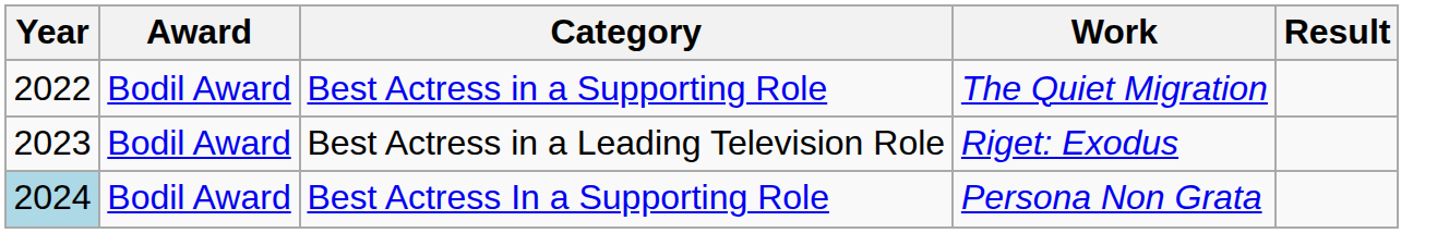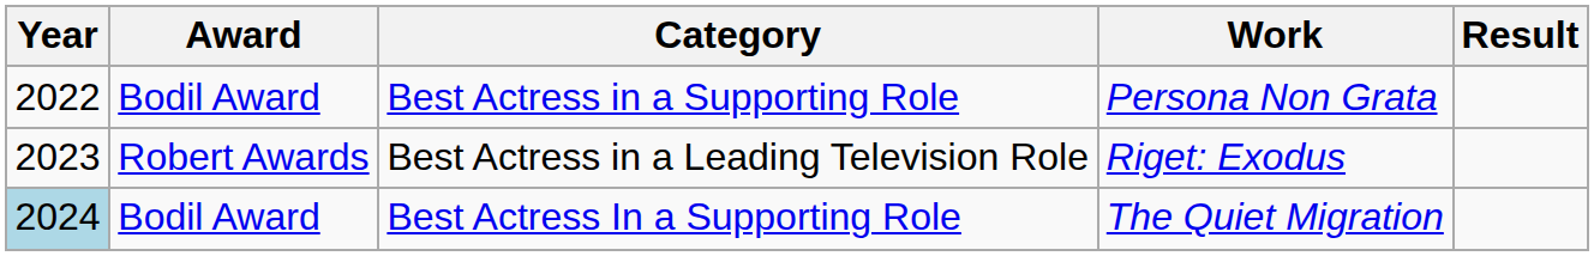 <table class="wikitable">
 <tr>
 <th>Year</th>
 <th>Award</th>
 <th>Category</th>
 <th>Work</th>
 <th>Result</th>
 </tr>
 <tr>
 <td>2022</td>
 <td><a href='#'>Bodil Award</a></td>
 <td><a href='#'>Best Actress in a Supporting Role</a></td>
-<td><em><a href='#'>The Quiet Migration</a></em></td>
+<td><em><a href='#'>Persona Non Grata</a></em></td>
 <td></td>
 </tr>
 <tr>
 <td>2023</td>
-<td><a href='#'>Bodil Award</a></td>
+<td><a href='#'>Robert Awards</a></td>
 <td>Best Actress in a Leading Television Role</td>
 <td><em><a href='#'>Riget: Exodus</a></em></td>
 <td></td>
 </tr>
 <tr>
 <td style="background: lightblue;">2024</td>
 <td><a href='#'>Bodil Award</a></td>
 <td><a href='#'>Best Actress In a Supporting Role</a></td>
-<td><em><a href='#'>Persona Non Grata</a></em></td>
+<td><em><a href='#'>The Quiet Migration</a></em></td>
 <td></td>
 </tr>
 <tr>
 </tr>
 </table>
